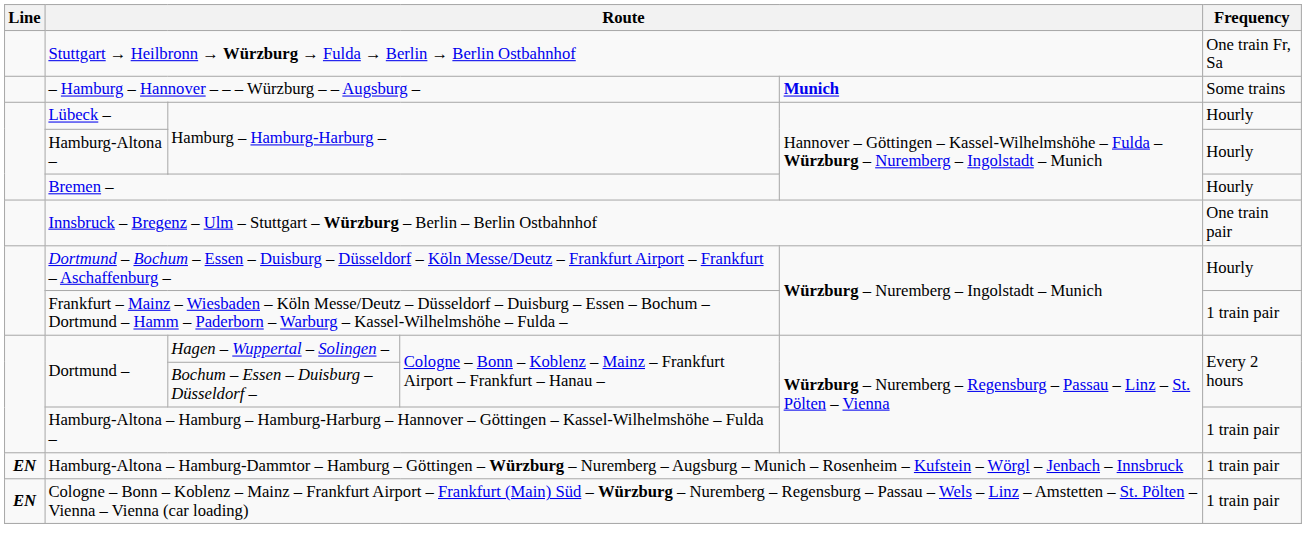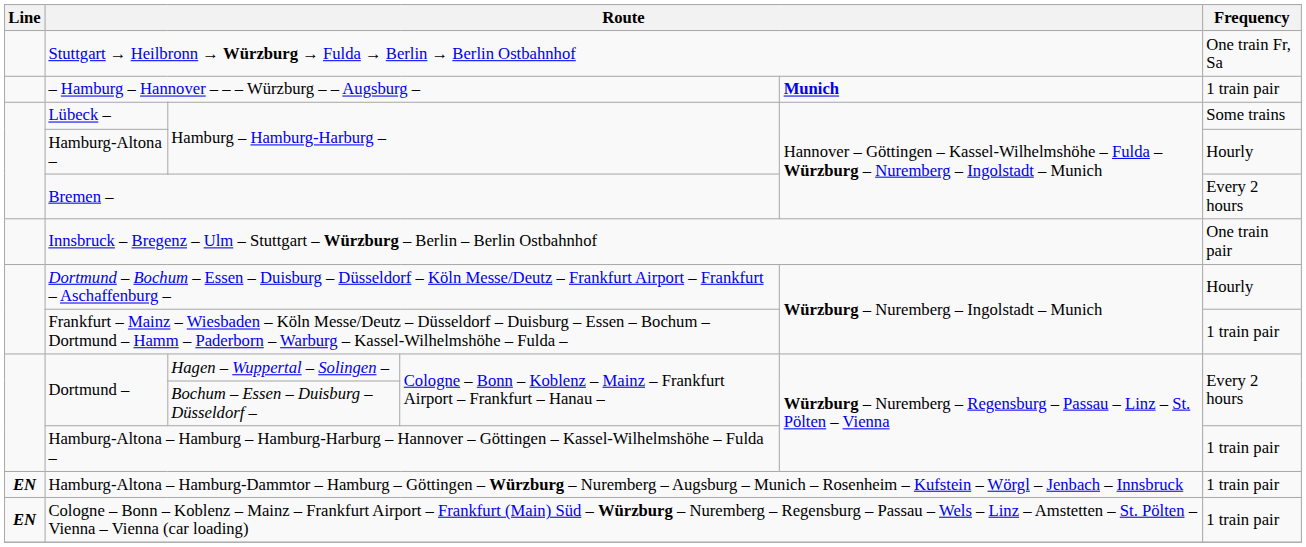 <table class="wikitable">
 <tr style="background:#e3e3e3;">
 <th>Line</th>
 <th colspan="5">Route</th>
 <th>Frequency</th>
 </tr>
 <tr>
 <td></td>
 <td colspan="5"><a href='#'>Stuttgart</a> → <a href='#'>Heilbronn</a> → <strong>Würzburg</strong> → <a href='#'>Fulda</a> → <a href='#'>Berlin</a> → <a href='#'>Berlin Ostbahnhof</a></td>
 <td>One train Fr, Sa</td>
 </tr>
 <tr>
 <td align="center"></td>
 <td colspan=4> – <a href='#'>Hamburg</a> – <a href='#'>Hannover</a> –  –  – Würzburg –  – <a href='#'>Augsburg</a> –</td>
 <td><strong><a href='#'>Munich</a></strong></td>
-<td>Some trains</td>
+<td>1 train pair</td>
 </tr>
 <tr>
 <td align="center" rowspan="3"></td>
 <td><a href='#'>Lübeck</a> –</td>
 <td rowspan="2" colspan="3">Hamburg – <a href='#'>Hamburg-Harburg</a> –</td>
 <td rowspan="3">Hannover – Göttingen – Kassel-Wilhelmshöhe – <a href='#'>Fulda</a> – <strong>Würzburg</strong> – <a href='#'>Nuremberg</a> – <a href='#'>Ingolstadt</a> – Munich</td>
-<td>Hourly</td>
+<td>Some trains</td>
 </tr>
 <tr>
 <td>Hamburg-Altona –</td>
 <td>Hourly</td>
 </tr>
 <tr>
 <td colspan="4"><a href='#'>Bremen</a> –</td>
-<td>Hourly</td>
+<td>Every 2 hours</td>
 </tr>
 <tr>
 <td></td>
 <td colspan="5"><a href='#'>Innsbruck</a> – <a href='#'>Bregenz</a> – <a href='#'>Ulm</a> – Stuttgart – <strong>Würzburg</strong> – Berlin – Berlin Ostbahnhof</td>
 <td>One train pair</td>
 </tr>
 <tr>
 <td align="center"  rowspan="2"></td>
 <td colspan="4"><em><a href='#'>Dortmund</a> – <a href='#'>Bochum</a> –</em> <a href='#'>Essen</a> – <a href='#'>Duisburg</a> – <a href='#'>Düsseldorf</a> – <a href='#'>Köln Messe/Deutz</a> – <a href='#'>Frankfurt Airport</a> – <a href='#'>Frankfurt</a> – <a href='#'>Aschaffenburg</a> –</td>
 <td rowspan="2"><strong>Würzburg</strong> – Nuremberg – Ingolstadt – Munich</td>
 <td>Hourly</td>
 </tr>
 <tr>
 <td colspan="4">Frankfurt – <a href='#'>Mainz</a> – <a href='#'>Wiesbaden</a> – Köln Messe/Deutz – Düsseldorf – Duisburg – Essen – Bochum – Dortmund – <a href='#'>Hamm</a> – <a href='#'>Paderborn</a> – <a href='#'>Warburg</a> – Kassel-Wilhelmshöhe – Fulda –</td>
 <td>1 train pair</td>
 </tr>
 <tr>
 <td align="center"  rowspan="3"></td>
 <td rowspan="2" colspan="2">Dortmund –</td>
 <td><em>Hagen – <a href='#'>Wuppertal</a> – <a href='#'>Solingen</a> –</em></td>
 <td rowspan="2"><a href='#'>Cologne</a> – <a href='#'>Bonn</a> – <a href='#'>Koblenz</a> – <a href='#'>Mainz</a> – Frankfurt Airport – Frankfurt – Hanau –</td>
 <td rowspan="3"><strong>Würzburg</strong> – Nuremberg – <a href='#'>Regensburg</a> – <a href='#'>Passau</a> – <a href='#'>Linz</a> – <a href='#'>St. Pölten</a> – <a href='#'>Vienna</a></td>
 <td rowspan="2">Every 2 hours</td>
 </tr>
 <tr>
 <td><em>Bochum – Essen – Duisburg – Düsseldorf –</em></td>
 </tr>
 <tr>
 <td colspan="4">Hamburg-Altona – Hamburg – Hamburg-Harburg – Hannover – Göttingen – Kassel-Wilhelmshöhe – Fulda –</td>
 <td>1 train pair</td>
 </tr>
 <tr>
 <td align="center"><strong><em>EN</em></strong></td>
 <td colspan="5">Hamburg-Altona – Hamburg-Dammtor – Hamburg – Göttingen – <strong>Würzburg</strong> – Nuremberg – Augsburg – Munich – Rosenheim – <a href='#'>Kufstein</a> – <a href='#'>Wörgl</a> – <a href='#'>Jenbach</a> – <a href='#'>Innsbruck</a></td>
 <td>1 train pair</td>
 </tr>
 <tr>
 <td align="center"><strong><em>EN</em></strong></td>
 <td colspan="5">Cologne – Bonn – Koblenz – Mainz – Frankfurt Airport – <a href='#'>Frankfurt (Main) Süd</a> – <strong>Würzburg</strong> – Nuremberg – Regensburg – Passau – <a href='#'>Wels</a> – <a href='#'>Linz</a> – Amstetten – <a href='#'>St. Pölten</a> – Vienna – Vienna (car loading)</td>
 <td>1 train pair</td>
 </tr>
 <tr>
 </tr>
 </table>
